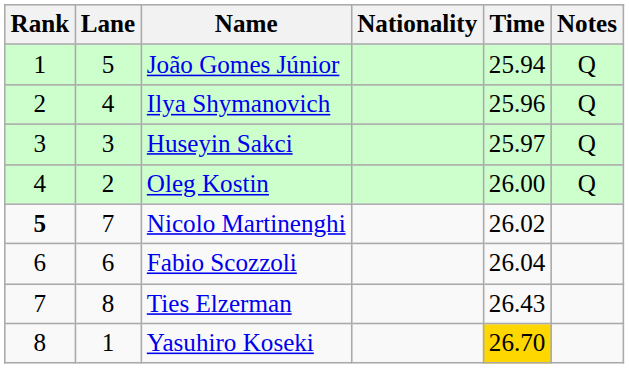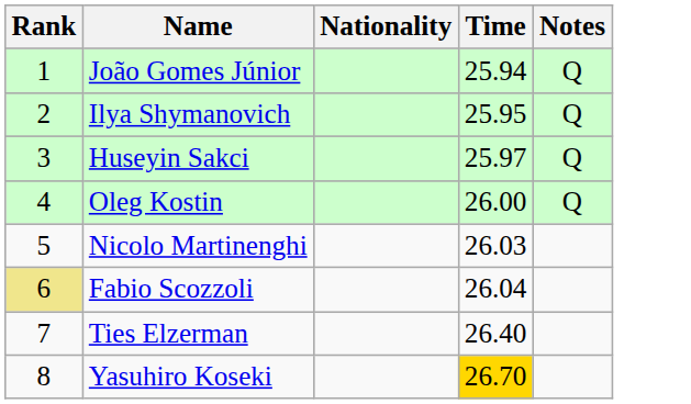 <table class="wikitable sortable" style="text-align:center">
 <tr>
 <th>Rank</th>
-<th>Lane</th>
 <th>Name</th>
 <th>Nationality</th>
 <th>Time</th>
 <th>Notes</th>
 </tr>
 <tr bgcolor=ccffcc>
 <td>1</td>
-<td>5</td>
 <td align=left><a href='#'>João Gomes Júnior</a></td>
 <td align=left></td>
 <td>25.94</td>
 <td>Q</td>
 </tr>
 <tr bgcolor=ccffcc>
 <td>2</td>
-<td>4</td>
 <td align=left><a href='#'>Ilya Shymanovich</a></td>
 <td align=left></td>
-<td>25.96</td>
+<td>25.95</td>
 <td>Q</td>
 </tr>
 <tr bgcolor=ccffcc>
-<td>3</td>
 <td>3</td>
 <td align=left><a href='#'>Huseyin Sakci</a></td>
 <td align=left></td>
 <td>25.97</td>
 <td>Q</td>
 </tr>
 <tr bgcolor=ccffcc>
 <td>4</td>
-<td>2</td>
 <td align=left><a href='#'>Oleg Kostin</a></td>
 <td align=left></td>
 <td>26.00</td>
 <td>Q</td>
 </tr>
 <tr>
-<td><strong>5</strong></td>
-<td>7</td>
+<td>5</td>
 <td align=left><a href='#'>Nicolo Martinenghi</a></td>
 <td align=left></td>
-<td>26.02</td>
+<td>26.03</td>
 <td></td>
 </tr>
 <tr>
-<td>6</td>
-<td>6</td>
+<td style="background: khaki;">6</td>
 <td align=left><a href='#'>Fabio Scozzoli</a></td>
 <td align=left></td>
 <td>26.04</td>
 <td></td>
 </tr>
 <tr>
 <td>7</td>
-<td>8</td>
 <td align=left><a href='#'>Ties Elzerman</a></td>
 <td align=left></td>
-<td>26.43</td>
+<td>26.40</td>
 <td></td>
 </tr>
 <tr>
 <td>8</td>
-<td>1</td>
 <td align=left><a href='#'>Yasuhiro Koseki</a></td>
 <td align=left></td>
 <td style="background: gold;">26.70</td>
 <td></td>
 </tr>
 </table>
